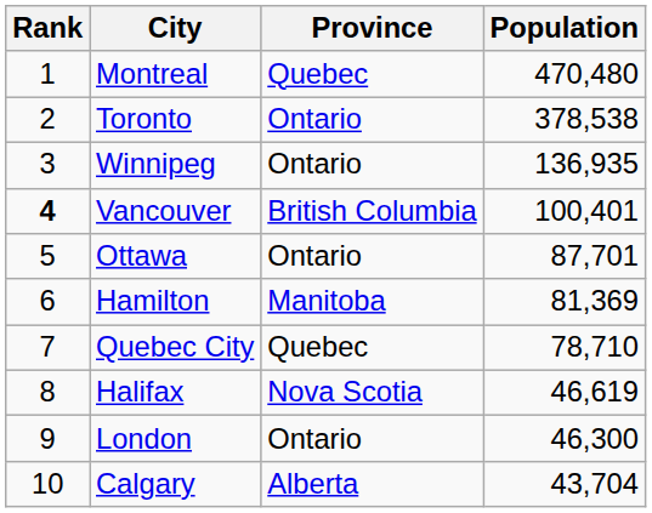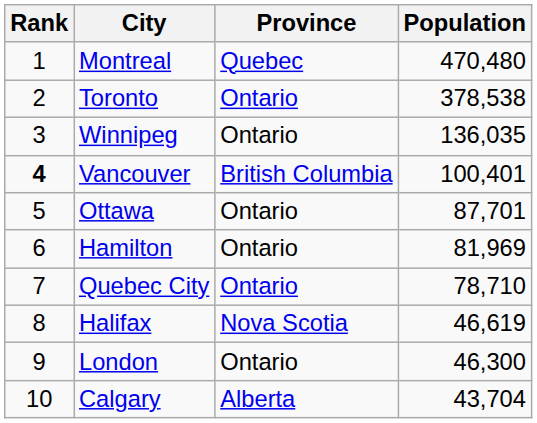 <table class="wikitable sortable">
 <tr>
 <th>Rank</th>
 <th>City</th>
 <th>Province</th>
 <th>Population</th>
 </tr>
 <tr>
 <td align=center>1</td>
 <td><a href='#'>Montreal</a></td>
 <td><a href='#'>Quebec</a></td>
 <td align=right>470,480</td>
 </tr>
 <tr>
 <td align=center>2</td>
 <td><a href='#'>Toronto</a></td>
 <td><a href='#'>Ontario</a></td>
 <td align=right>378,538</td>
 </tr>
 <tr>
 <td align=center>3</td>
 <td><a href='#'>Winnipeg</a></td>
 <td>Ontario</td>
-<td align=right>136,935</td>
+<td align=right>136,035</td>
 </tr>
 <tr>
 <td align=center><strong>4</strong></td>
 <td><a href='#'>Vancouver</a></td>
 <td><a href='#'>British Columbia</a></td>
 <td align=right>100,401</td>
 </tr>
 <tr>
 <td align=center>5</td>
 <td><a href='#'>Ottawa</a></td>
 <td>Ontario</td>
 <td align=right>87,701</td>
 </tr>
 <tr>
 <td align=center>6</td>
 <td><a href='#'>Hamilton</a></td>
-<td><a href='#'>Manitoba</a></td>
-<td align=right>81,369</td>
+<td>Ontario</td>
+<td align=right>81,969</td>
 </tr>
 <tr>
 <td align=center>7</td>
 <td><a href='#'>Quebec City</a></td>
-<td>Quebec</td>
+<td><a href='#'>Ontario</a></td>
 <td align=right>78,710</td>
 </tr>
 <tr>
 <td align=center>8</td>
 <td><a href='#'>Halifax</a></td>
 <td><a href='#'>Nova Scotia</a></td>
 <td align=right>46,619</td>
 </tr>
 <tr>
 <td align=center>9</td>
 <td><a href='#'>London</a></td>
 <td>Ontario</td>
 <td align=right>46,300</td>
 </tr>
 <tr>
 <td align=center>10</td>
 <td><a href='#'>Calgary</a></td>
 <td><a href='#'>Alberta</a></td>
 <td align=right>43,704</td>
 </tr>
 </table>
